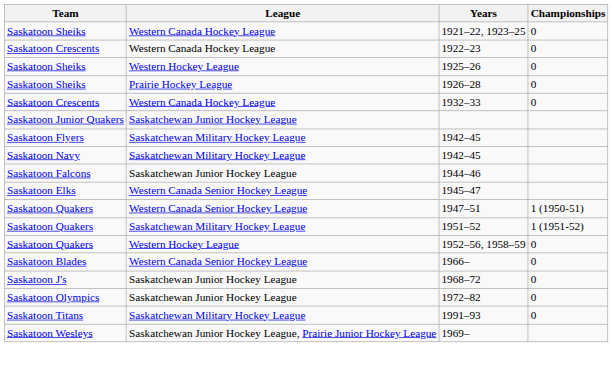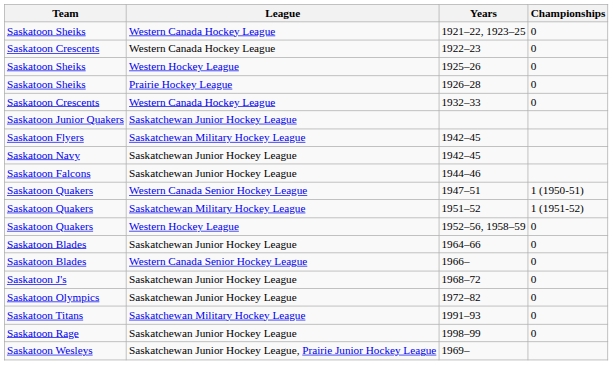 <table class="wikitable">
 <tr>
 <th>Team</th>
 <th>League</th>
 <th>Years</th>
 <th>Championships</th>
 </tr>
 <tr>
 <td><a href='#'>Saskatoon Sheiks</a></td>
 <td><a href='#'>Western Canada Hockey League</a></td>
 <td>1921–22, 1923–25</td>
 <td>0</td>
 </tr>
 <tr>
 <td><a href='#'>Saskatoon Crescents</a></td>
 <td>Western Canada Hockey League</td>
 <td>1922–23</td>
 <td>0</td>
 </tr>
 <tr>
 <td><a href='#'>Saskatoon Sheiks</a></td>
 <td><a href='#'>Western Hockey League</a></td>
 <td>1925–26</td>
 <td>0</td>
 </tr>
 <tr>
 <td><a href='#'>Saskatoon Sheiks</a></td>
 <td><a href='#'>Prairie Hockey League</a></td>
 <td>1926–28</td>
 <td>0</td>
 </tr>
 <tr>
 <td><a href='#'>Saskatoon Crescents</a></td>
 <td><a href='#'>Western Canada Hockey League</a></td>
 <td>1932–33</td>
 <td>0</td>
 </tr>
 <tr>
 <td><a href='#'>Saskatoon Junior Quakers</a></td>
 <td><a href='#'>Saskatchewan Junior Hockey League</a></td>
 <td></td>
 <td></td>
 </tr>
 <tr>
 <td><a href='#'>Saskatoon Flyers</a></td>
 <td><a href='#'>Saskatchewan Military Hockey League</a></td>
 <td>1942–45</td>
 <td></td>
 </tr>
 <tr>
 <td><a href='#'>Saskatoon Navy</a></td>
-<td><a href='#'>Saskatchewan Military Hockey League</a></td>
+<td>Saskatchewan Junior Hockey League</td>
 <td>1942–45</td>
 <td></td>
 </tr>
 <tr>
 <td><a href='#'>Saskatoon Falcons</a></td>
 <td>Saskatchewan Junior Hockey League</td>
 <td>1944–46</td>
-<td></td>
-</tr>
-<tr>
-<td><a href='#'>Saskatoon Elks</a></td>
-<td><a href='#'>Western Canada Senior Hockey League</a></td>
-<td>1945–47</td>
 <td></td>
 </tr>
 <tr>
 <td><a href='#'>Saskatoon Quakers</a></td>
 <td><a href='#'>Western Canada Senior Hockey League</a></td>
 <td>1947–51</td>
 <td>1 (1950-51)</td>
 </tr>
 <tr>
 <td><a href='#'>Saskatoon Quakers</a></td>
 <td><a href='#'>Saskatchewan Military Hockey League</a></td>
 <td>1951–52</td>
 <td>1 (1951-52)</td>
 </tr>
 <tr>
 <td><a href='#'>Saskatoon Quakers</a></td>
 <td><a href='#'>Western Hockey League</a></td>
 <td>1952–56, 1958–59</td>
+<td>0</td>
+</tr>
+<tr>
+<td><a href='#'>Saskatoon Blades</a></td>
+<td>Saskatchewan Junior Hockey League</td>
+<td>1964–66</td>
 <td>0</td>
 </tr>
 <tr>
 <td><a href='#'>Saskatoon Blades</a></td>
 <td><a href='#'>Western Canada Senior Hockey League</a></td>
 <td>1966–</td>
 <td>0</td>
 </tr>
 <tr>
 <td><a href='#'>Saskatoon J's</a></td>
 <td>Saskatchewan Junior Hockey League</td>
 <td>1968–72</td>
 <td>0</td>
 </tr>
 <tr>
 <td><a href='#'>Saskatoon Olympics</a></td>
 <td>Saskatchewan Junior Hockey League</td>
 <td>1972–82</td>
 <td>0</td>
 </tr>
 <tr>
 <td><a href='#'>Saskatoon Titans</a></td>
 <td><a href='#'>Saskatchewan Military Hockey League</a></td>
 <td>1991–93</td>
 <td>0</td>
 </tr>
 <tr>
+<td><a href='#'>Saskatoon Rage</a></td>
+<td>Saskatchewan Junior Hockey League</td>
+<td>1998–99</td>
+<td>0</td>
+</tr>
+<tr>
 <td><a href='#'>Saskatoon Wesleys</a></td>
 <td>Saskatchewan Junior Hockey League, <a href='#'>Prairie Junior Hockey League</a></td>
 <td>1969–</td>
 <td></td>
 </tr>
 </table>
